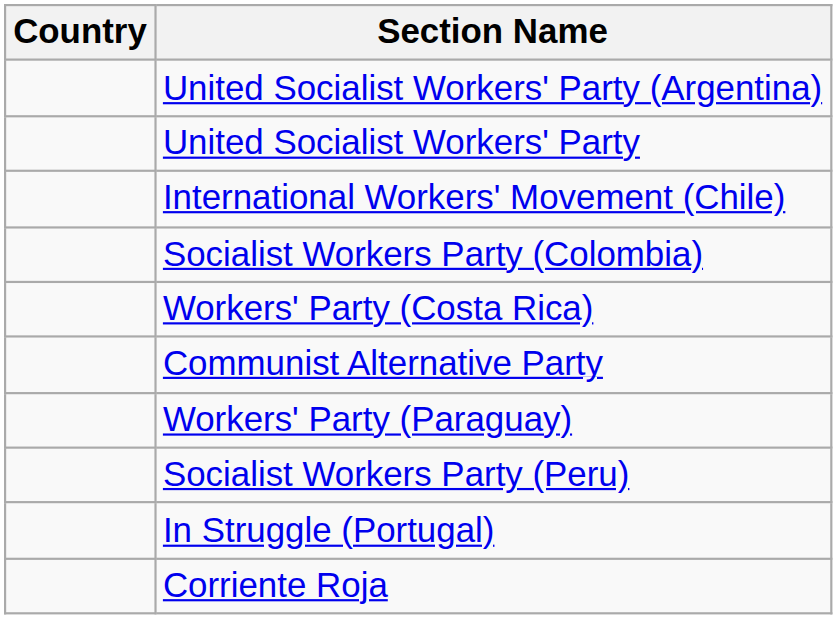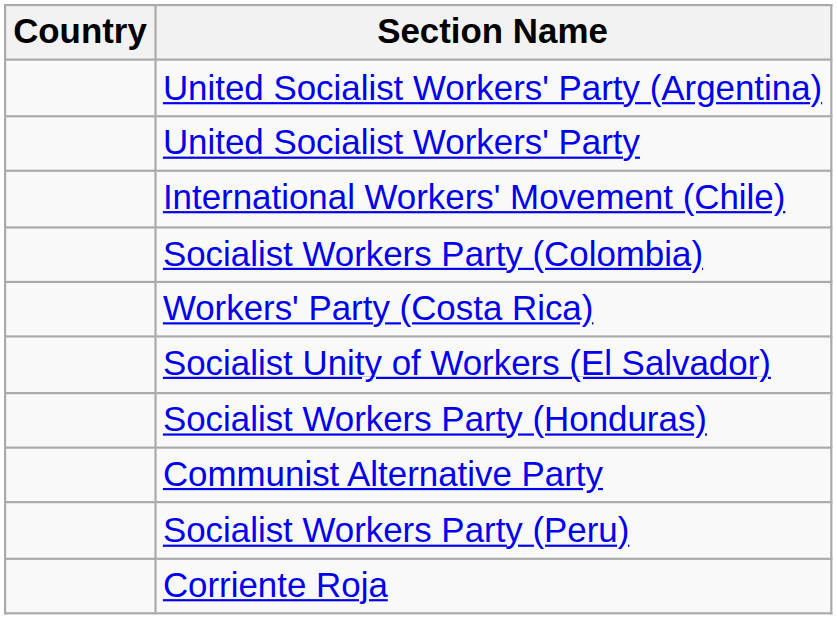 <table class="wikitable">
 <tr>
 <th>Country</th>
 <th>Section Name</th>
 </tr>
 <tr>
 <td></td>
 <td><a href='#'>United Socialist Workers' Party (Argentina)</a></td>
 </tr>
 <tr>
 <td></td>
 <td><a href='#'>United Socialist Workers' Party</a></td>
 </tr>
 <tr>
 <td></td>
 <td><a href='#'>International Workers' Movement (Chile)</a></td>
 </tr>
 <tr>
 <td></td>
 <td><a href='#'>Socialist Workers Party (Colombia)</a></td>
 </tr>
 <tr>
 <td></td>
 <td><a href='#'>Workers' Party (Costa Rica)</a></td>
 </tr>
 <tr>
 <td></td>
-<td><a href='#'>Communist Alternative Party</a></td>
+<td><a href='#'>Socialist Unity of Workers (El Salvador)</a></td>
 </tr>
 <tr>
 <td></td>
-<td><a href='#'>Workers' Party (Paraguay)</a></td>
+<td><a href='#'>Socialist Workers Party (Honduras)</a></td>
+</tr>
+<tr>
+<td></td>
+<td><a href='#'>Communist Alternative Party</a></td>
 </tr>
 <tr>
 <td></td>
 <td><a href='#'>Socialist Workers Party (Peru)</a></td>
 </tr>
 <tr>
 <td></td>
-<td><a href='#'>In Struggle (Portugal)</a></td>
-</tr>
-<tr>
-<td></td>
 <td><a href='#'>Corriente Roja</a></td>
 </tr>
 </table>
